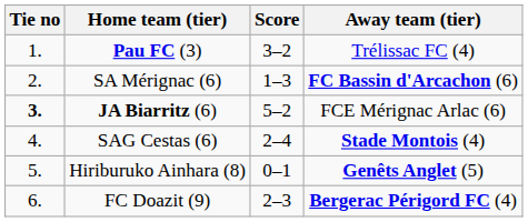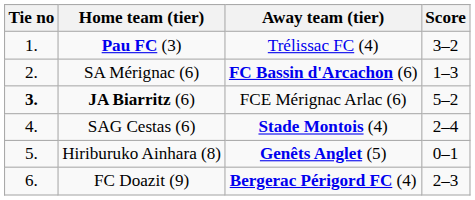 <table class="wikitable" style="text-align: center">
 <tr>
 <th>Tie no</th>
 <th>Home team (tier)</th>
+<th>Away team (tier)</th>
 <th>Score</th>
-<th>Away team (tier)</th>
 </tr>
 <tr>
 <td>1.</td>
 <td><strong><a href='#'>Pau FC</a></strong> (3)</td>
+<td><a href='#'>Trélissac FC</a> (4)</td>
 <td>3–2</td>
-<td><a href='#'>Trélissac FC</a> (4)</td>
 </tr>
 <tr>
 <td>2.</td>
 <td>SA Mérignac (6)</td>
+<td><strong><a href='#'>FC Bassin d'Arcachon</a></strong> (6)</td>
 <td>1–3</td>
-<td><strong><a href='#'>FC Bassin d'Arcachon</a></strong> (6)</td>
 </tr>
 <tr>
 <td><strong>3.</strong></td>
 <td><strong>JA Biarritz</strong> (6)</td>
+<td>FCE Mérignac Arlac (6)</td>
 <td>5–2</td>
-<td>FCE Mérignac Arlac (6)</td>
 </tr>
 <tr>
 <td>4.</td>
 <td>SAG Cestas (6)</td>
+<td><strong><a href='#'>Stade Montois</a></strong> (4)</td>
 <td>2–4</td>
-<td><strong><a href='#'>Stade Montois</a></strong> (4)</td>
 </tr>
 <tr>
 <td>5.</td>
 <td>Hiriburuko Ainhara (8)</td>
+<td><strong><a href='#'>Genêts Anglet</a></strong> (5)</td>
 <td>0–1</td>
-<td><strong><a href='#'>Genêts Anglet</a></strong> (5)</td>
 </tr>
 <tr>
 <td>6.</td>
 <td>FC Doazit (9)</td>
+<td><strong><a href='#'>Bergerac Périgord FC</a></strong> (4)</td>
 <td>2–3 </td>
-<td><strong><a href='#'>Bergerac Périgord FC</a></strong> (4)</td>
 </tr>
 </table>
